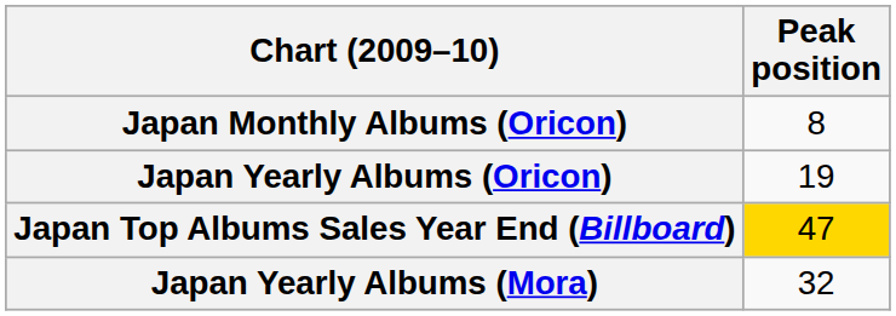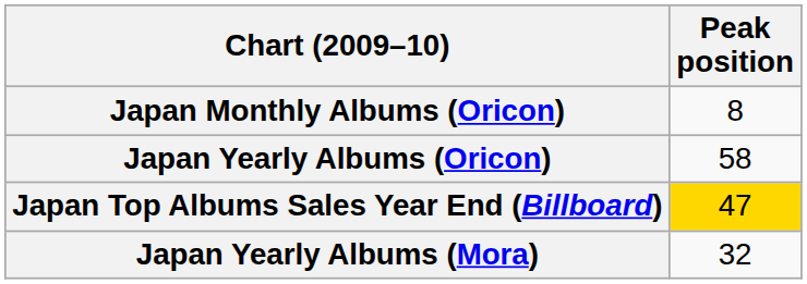 <table class="wikitable sortable plainrowheaders" style="text-align:center;">
 <tr>
 <th scope="col">Chart (2009–10)</th>
 <th scope="col">Peak<br>position</th>
 </tr>
 <tr>
 <th scope="row">Japan Monthly Albums (<a href='#'>Oricon</a>)</th>
 <td style="text-align:center;">8</td>
 </tr>
 <tr>
 <th scope="row">Japan Yearly Albums (<a href='#'>Oricon</a>)</th>
-<td style="text-align:center;">19</td>
+<td style="text-align:center;">58</td>
 </tr>
 <tr>
 <th scope="row">Japan Top Albums Sales Year End (<em><a href='#'>Billboard</a></em>)</th>
 <td style="background: gold; text-align:center;">47</td>
 </tr>
 <tr>
 <th scope="row">Japan Yearly Albums (<a href='#'>Mora</a>)</th>
 <td style="text-align:center;">32</td>
 </tr>
 </table>
